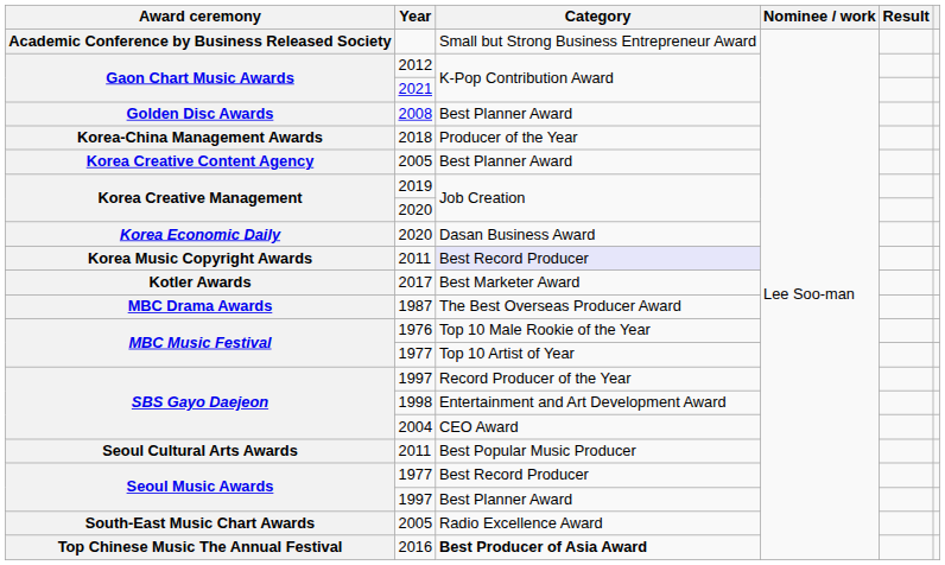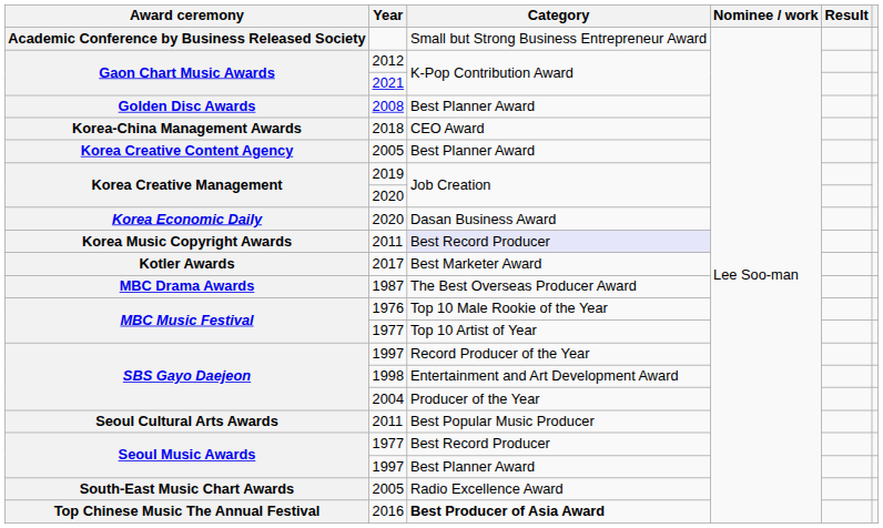 <table class="wikitable plainrowheaders sortable" style="margin-right: 0;">
 <tr>
 <th scope="col">Award ceremony</th>
 <th scope="col">Year</th>
 <th scope="col">Category</th>
 <th scope="col">Nominee / work</th>
 <th scope="col">Result</th>
 <th scope="col" class="unsortable"></th>
 </tr>
 <tr>
 <th scope="row">Academic Conference by Business Released Society</th>
 <td></td>
 <td>Small but Strong Business Entrepreneur Award</td>
 <td rowspan="22">Lee Soo-man</td>
 <td></td>
 <td></td>
 </tr>
 <tr>
 <th rowspan="2" scope="row"><a href='#'>Gaon Chart Music Awards</a></th>
 <td>2012</td>
 <td rowspan="2">K-Pop Contribution Award</td>
 <td></td>
 <td></td>
 </tr>
 <tr>
 <td><a href='#'>2021</a></td>
 <td></td>
 <td></td>
 </tr>
 <tr>
 <th scope="row"><a href='#'>Golden Disc Awards</a></th>
 <td><a href='#'>2008</a></td>
 <td>Best Planner Award</td>
 <td></td>
 <td></td>
 </tr>
 <tr>
 <th scope="row">Korea-China Management Awards</th>
 <td>2018</td>
-<td>Producer of the Year</td>
+<td>CEO Award</td>
 <td></td>
 <td></td>
 </tr>
 <tr>
 <th scope="row"><a href='#'>Korea Creative Content Agency</a></th>
 <td>2005</td>
 <td>Best Planner Award</td>
 <td></td>
 <td></td>
 </tr>
 <tr>
 <th scope="row" rowspan="2">Korea Creative Management</th>
 <td>2019</td>
 <td rowspan="2">Job Creation</td>
 <td></td>
 <td rowspan="2"></td>
 </tr>
 <tr>
 <td>2020</td>
 <td></td>
 </tr>
 <tr>
 <th scope="row"><em><a href='#'>Korea Economic Daily</a></em></th>
 <td>2020</td>
 <td>Dasan Business Award</td>
 <td></td>
 <td></td>
 </tr>
 <tr>
 <th scope="row">Korea Music Copyright Awards</th>
 <td>2011</td>
 <td style="background: lavender;">Best Record Producer</td>
 <td></td>
 <td></td>
 </tr>
 <tr>
 <th scope="row">Kotler Awards</th>
 <td>2017</td>
 <td>Best Marketer Award</td>
 <td></td>
 <td></td>
 </tr>
 <tr>
 <th scope="row"><a href='#'>MBC Drama Awards</a></th>
 <td>1987</td>
 <td>The Best Overseas Producer Award</td>
 <td></td>
 <td></td>
 </tr>
 <tr>
 <th rowspan="2" scope="row"><em><a href='#'>MBC Music Festival</a></em></th>
 <td>1976</td>
 <td>Top 10 Male Rookie of the Year</td>
 <td></td>
 <td></td>
 </tr>
 <tr>
 <td>1977</td>
 <td>Top 10 Artist of Year</td>
 <td></td>
 <td></td>
 </tr>
 <tr>
 <th rowspan="3" scope="row"><em><a href='#'>SBS Gayo Daejeon</a></em></th>
 <td>1997</td>
 <td>Record Producer of the Year</td>
 <td></td>
 <td></td>
 </tr>
 <tr>
 <td>1998</td>
 <td>Entertainment and Art Development Award</td>
 <td></td>
 <td></td>
 </tr>
 <tr>
 <td>2004</td>
-<td>CEO Award</td>
+<td>Producer of the Year</td>
 <td></td>
 <td></td>
 </tr>
 <tr>
 <th scope="row">Seoul Cultural Arts Awards</th>
 <td>2011</td>
 <td>Best Popular Music Producer</td>
 <td></td>
 <td></td>
 </tr>
 <tr>
 <th rowspan="2" scope="row"><a href='#'>Seoul Music Awards</a></th>
 <td>1977</td>
 <td>Best Record Producer</td>
 <td></td>
 <td></td>
 </tr>
 <tr>
 <td>1997</td>
 <td>Best Planner Award</td>
 <td></td>
 <td></td>
 </tr>
 <tr>
 <th scope="row">South-East Music Chart Awards</th>
 <td>2005</td>
 <td>Radio Excellence Award</td>
 <td></td>
 <td></td>
 </tr>
 <tr>
 <th scope="row">Top Chinese Music The Annual Festival</th>
 <td>2016</td>
 <td><strong>Best Producer of Asia Award</strong></td>
 <td></td>
 <td></td>
 </tr>
 </table>
